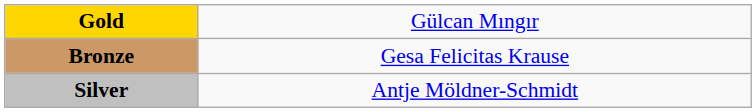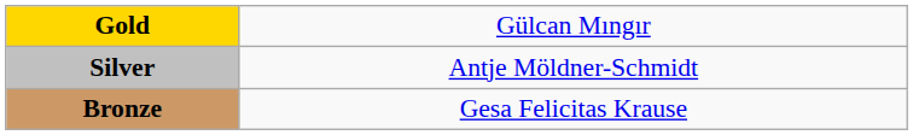 <table class="wikitable" style=" text-align:center; " width="35%">
 <tr>
 <td bgcolor="gold"><strong>Gold</strong></td>
 <td><a href='#'>Gülcan Mıngır</a><br><small><em></em></small></td>
 </tr>
 <tr>
+<td bgcolor="silver"><strong>Silver</strong></td>
+<td><a href='#'>Antje Möldner-Schmidt</a><br><small><em></em></small></td>
+</tr>
+<tr>
 <td bgcolor="CC9966"><strong>Bronze</strong></td>
 <td><a href='#'>Gesa Felicitas Krause</a><br><small><em></em></small></td>
 </tr>
-<tr>
-<td bgcolor="silver"><strong>Silver</strong></td>
-<td><a href='#'>Antje Möldner-Schmidt</a><br><small><em></em></small></td>
-</tr>
 </table>
